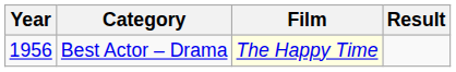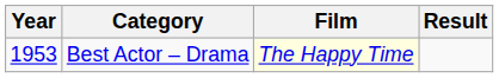 <table class="wikitable plainrowheaders sortable">
 <tr>
 <th>Year</th>
 <th>Category</th>
 <th>Film</th>
 <th>Result</th>
 </tr>
 <tr>
-<td><a href='#'>1956</a></td>
+<td><a href='#'>1953</a></td>
 <td><a href='#'>Best Actor – Drama</a></td>
 <td style="background: lightyellow;"><em><a href='#'>The Happy Time</a></em></td>
 <td></td>
 </tr>
 </table>
